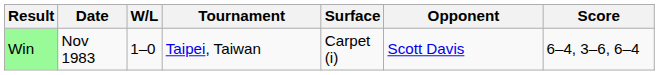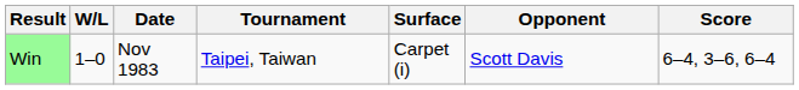 <table class="sortable wikitable">
 <tr>
 <th>Result</th>
+<th style="width:30px" class="unsortable">W/L</th>
 <th style="width:65px">Date</th>
-<th style="width:30px" class="unsortable">W/L</th>
 <th style="width:160px">Tournament</th>
 <th style="width:55px">Surface</th>
 <th style="width:160px">Opponent</th>
 <th style="width:110px" class="unsortable">Score</th>
 </tr>
 <tr>
 <td style="background:#98fb98;">Win</td>
+<td>1–0</td>
 <td>Nov 1983</td>
-<td>1–0</td>
 <td><a href='#'>Taipei</a>, Taiwan</td>
 <td>Carpet (i)</td>
 <td> <a href='#'>Scott Davis</a></td>
 <td>6–4, 3–6, 6–4</td>
 </tr>
 </table>
